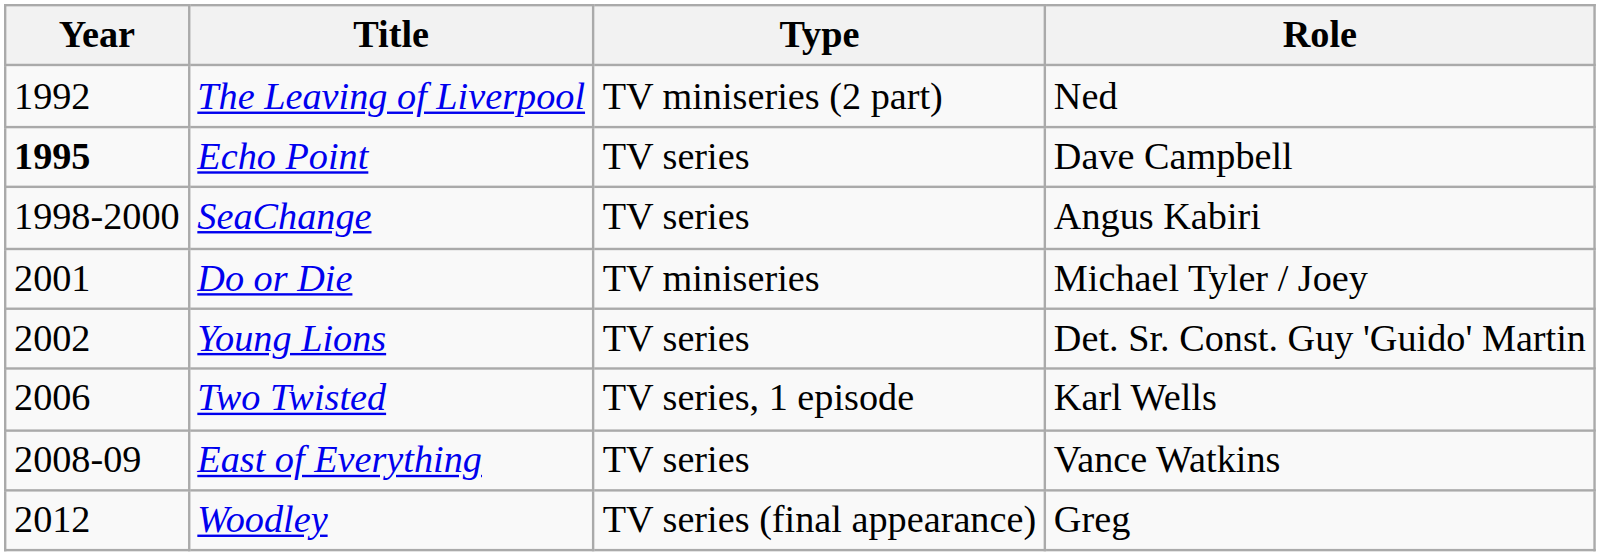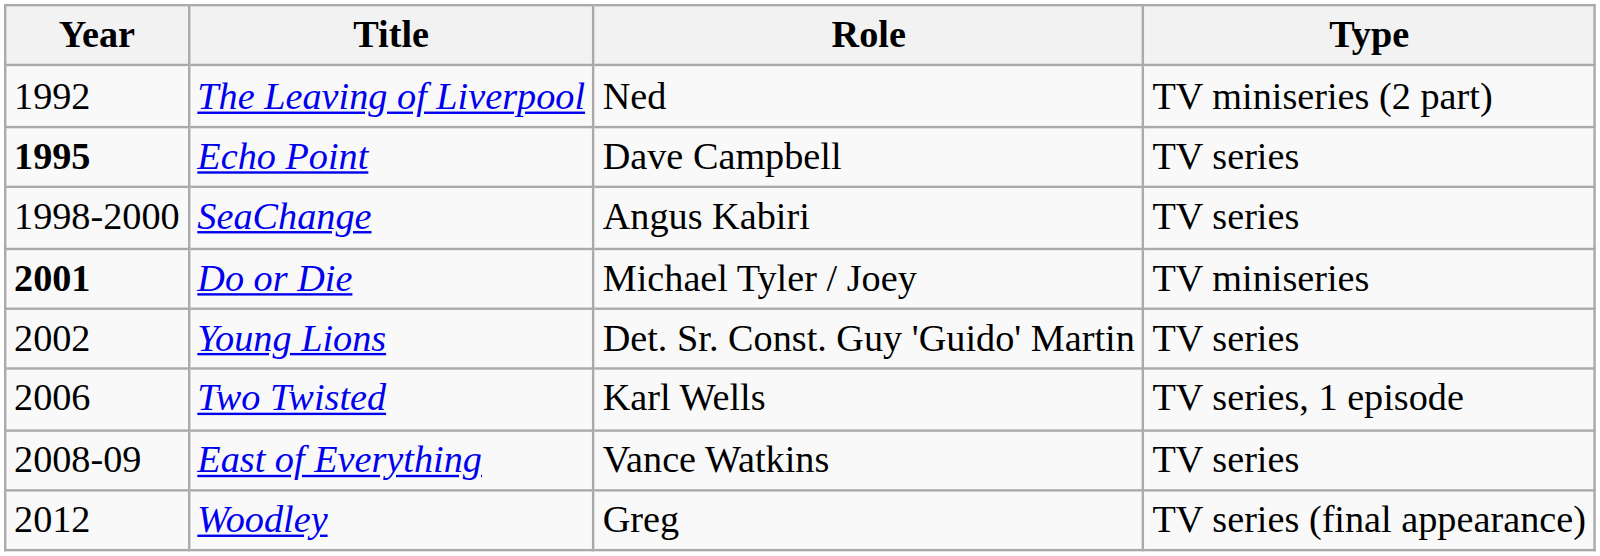 <table class="wikitable">
 <tr>
 <th>Year</th>
 <th>Title</th>
+<th>Role</th>
 <th>Type</th>
-<th>Role</th>
 </tr>
 <tr>
 <td>1992</td>
 <td><em><a href='#'>The Leaving of Liverpool</a></em></td>
+<td>Ned</td>
 <td>TV miniseries (2 part)</td>
-<td>Ned</td>
 </tr>
 <tr>
 <td><strong>1995</strong></td>
 <td><em><a href='#'>Echo Point</a></em></td>
+<td>Dave Campbell</td>
 <td>TV series</td>
-<td>Dave Campbell</td>
 </tr>
 <tr>
 <td>1998-2000</td>
 <td><em><a href='#'>SeaChange</a></em></td>
+<td>Angus Kabiri</td>
 <td>TV series</td>
-<td>Angus Kabiri</td>
 </tr>
 <tr>
-<td>2001</td>
+<td><strong>2001</strong></td>
 <td><em><a href='#'>Do or Die</a></em></td>
+<td>Michael Tyler / Joey</td>
 <td>TV miniseries</td>
-<td>Michael Tyler / Joey</td>
 </tr>
 <tr>
 <td>2002</td>
 <td><em><a href='#'>Young Lions</a></em></td>
+<td>Det. Sr. Const. Guy 'Guido' Martin</td>
 <td>TV series</td>
-<td>Det. Sr. Const. Guy 'Guido' Martin</td>
 </tr>
 <tr>
 <td>2006</td>
 <td><em><a href='#'>Two Twisted</a></em></td>
+<td>Karl Wells</td>
 <td>TV series, 1 episode</td>
-<td>Karl Wells</td>
 </tr>
 <tr>
 <td>2008-09</td>
 <td><em><a href='#'>East of Everything</a></em></td>
+<td>Vance Watkins</td>
 <td>TV series</td>
-<td>Vance Watkins</td>
 </tr>
 <tr>
 <td>2012</td>
 <td><em><a href='#'>Woodley</a></em></td>
+<td>Greg</td>
 <td>TV series (final appearance)</td>
-<td>Greg</td>
 </tr>
 </table>
